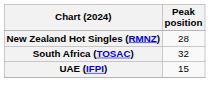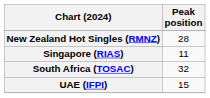 <table class="wikitable sortable plainrowheaders" style="text-align:center">
 <tr>
 <th scope="col">Chart (2024)</th>
 <th scope="col">Peak<br>position</th>
 </tr>
 <tr>
 </tr>
 <tr>
 <th scope="row">New Zealand Hot Singles (<a href='#'>RMNZ</a>)</th>
 <td>28</td>
 </tr>
 <tr>
+<th scope="row">Singapore (<a href='#'>RIAS</a>)</th>
+<td>11</td>
+</tr>
+<tr>
 <th scope="row">South Africa (<a href='#'>TOSAC</a>)</th>
 <td>32</td>
 </tr>
 <tr>
 <th scope="row">UAE (<a href='#'>IFPI</a>)</th>
 <td>15</td>
 </tr>
 <tr>
 </tr>
 </table>
